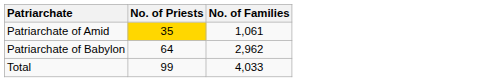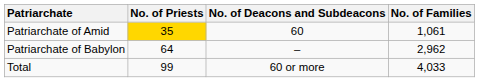 <table class="wikitable" style="text-align:center">
 <tr>
 <th style="text-align:left">Patriarchate</th>
 <th>No. of Priests</th>
+<th>No. of Deacons and Subdeacons</th>
 <th>No. of Families</th>
 </tr>
 <tr>
 <td style="text-align:left">Patriarchate of Amid</td>
 <td style="background: gold;">35</td>
+<td>60</td>
 <td>1,061</td>
 </tr>
 <tr>
 <td style="text-align:left">Patriarchate of Babylon</td>
 <td>64</td>
+<td>–</td>
 <td>2,962</td>
 </tr>
 <tr>
 <td style="text-align:left">Total</td>
 <td>99</td>
+<td>60 or more</td>
 <td>4,033</td>
 </tr>
 </table>
